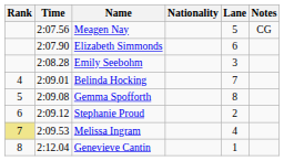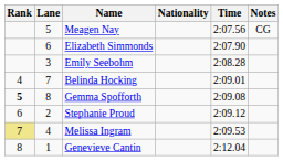 <table class="wikitable sortable" style="text-align:center">
 <tr>
 <th>Rank</th>
-<th>Time</th>
+<th>Lane</th>
 <th>Name</th>
 <th>Nationality</th>
-<th>Lane</th>
+<th>Time</th>
 <th>Notes</th>
 </tr>
 <tr>
 <td></td>
-<td>2:07.56</td>
+<td>5</td>
 <td align=left><a href='#'>Meagen Nay</a></td>
 <td align=left></td>
-<td>5</td>
+<td>2:07.56</td>
 <td>CG</td>
 </tr>
 <tr>
 <td></td>
-<td>2:07.90</td>
+<td>6</td>
 <td align=left><a href='#'>Elizabeth Simmonds</a></td>
 <td align=left></td>
-<td>6</td>
+<td>2:07.90</td>
 <td></td>
 </tr>
 <tr>
 <td></td>
-<td>2:08.28</td>
+<td>3</td>
 <td align=left><a href='#'>Emily Seebohm</a></td>
 <td align=left></td>
-<td>3</td>
+<td>2:08.28</td>
 <td></td>
 </tr>
 <tr>
 <td>4</td>
-<td>2:09.01</td>
+<td>7</td>
 <td align=left><a href='#'>Belinda Hocking</a></td>
 <td align=left></td>
-<td>7</td>
+<td>2:09.01</td>
 <td></td>
 </tr>
 <tr>
-<td>5</td>
-<td>2:09.08</td>
+<td><strong>5</strong></td>
+<td>8</td>
 <td align=left><a href='#'>Gemma Spofforth</a></td>
 <td align=left></td>
-<td>8</td>
+<td>2:09.08</td>
 <td></td>
 </tr>
 <tr>
 <td>6</td>
-<td>2:09.12</td>
+<td>2</td>
 <td align=left><a href='#'>Stephanie Proud</a></td>
 <td align=left></td>
-<td>2</td>
+<td>2:09.12</td>
 <td></td>
 </tr>
 <tr>
 <td style="background: khaki;">7</td>
-<td>2:09.53</td>
+<td>4</td>
 <td align=left><a href='#'>Melissa Ingram</a></td>
 <td align=left></td>
-<td>4</td>
+<td>2:09.53</td>
 <td></td>
 </tr>
 <tr>
 <td>8</td>
-<td>2:12.04</td>
+<td>1</td>
 <td align=left><a href='#'>Genevieve Cantin</a></td>
 <td align=left></td>
-<td>1</td>
+<td>2:12.04</td>
 <td></td>
 </tr>
 </table>
